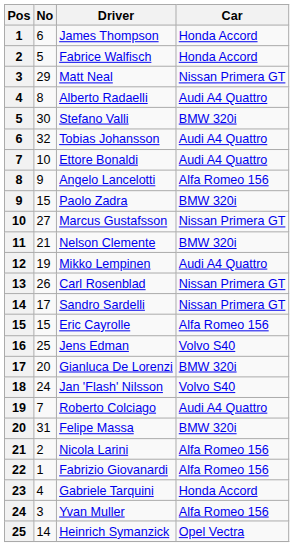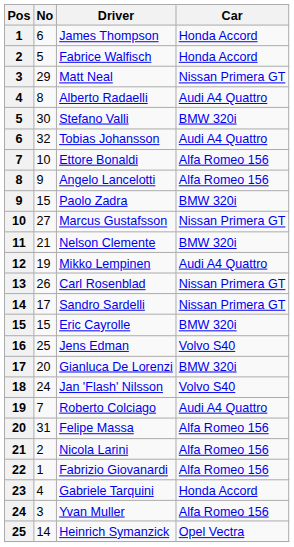 <table class="wikitable" style="font-size: 80%;">
 <tr>
 <th>Pos</th>
 <th>No</th>
 <th>Driver</th>
 <th>Car</th>
 </tr>
 <tr>
 <th>1</th>
 <td>6</td>
 <td> <a href='#'>James Thompson</a></td>
 <td><a href='#'>Honda Accord</a></td>
 </tr>
 <tr>
 <th>2</th>
 <td>5</td>
 <td> <a href='#'>Fabrice Walfisch</a></td>
 <td><a href='#'>Honda Accord</a></td>
 </tr>
 <tr>
 <th>3</th>
 <td>29</td>
 <td> <a href='#'>Matt Neal</a></td>
 <td><a href='#'>Nissan Primera GT</a></td>
 </tr>
 <tr>
 <th>4</th>
 <td>8</td>
 <td> <a href='#'>Alberto Radaelli</a></td>
 <td><a href='#'>Audi A4 Quattro</a></td>
 </tr>
 <tr>
 <th>5</th>
 <td>30</td>
 <td> <a href='#'>Stefano Valli</a></td>
 <td><a href='#'>BMW 320i</a></td>
 </tr>
 <tr>
 <th>6</th>
 <td>32</td>
 <td> <a href='#'>Tobias Johansson</a></td>
 <td><a href='#'>Audi A4 Quattro</a></td>
 </tr>
 <tr>
 <th>7</th>
 <td>10</td>
 <td> <a href='#'>Ettore Bonaldi</a></td>
-<td><a href='#'>Audi A4 Quattro</a></td>
+<td><a href='#'>Alfa Romeo 156</a></td>
 </tr>
 <tr>
 <th>8</th>
 <td>9</td>
 <td> <a href='#'>Angelo Lancelotti</a></td>
 <td><a href='#'>Alfa Romeo 156</a></td>
 </tr>
 <tr>
 <th>9</th>
 <td>15</td>
 <td> <a href='#'>Paolo Zadra</a></td>
 <td><a href='#'>BMW 320i</a></td>
 </tr>
 <tr>
 <th>10</th>
 <td>27</td>
 <td> <a href='#'>Marcus Gustafsson</a></td>
 <td><a href='#'>Nissan Primera GT</a></td>
 </tr>
 <tr>
 <th>11</th>
 <td>21</td>
 <td> <a href='#'>Nelson Clemente</a></td>
 <td><a href='#'>BMW 320i</a></td>
 </tr>
 <tr>
 <th>12</th>
 <td>19</td>
 <td> <a href='#'>Mikko Lempinen</a></td>
 <td><a href='#'>Audi A4 Quattro</a></td>
 </tr>
 <tr>
 <th>13</th>
 <td>26</td>
 <td> <a href='#'>Carl Rosenblad</a></td>
 <td><a href='#'>Nissan Primera GT</a></td>
 </tr>
 <tr>
 <th>14</th>
 <td>17</td>
 <td> <a href='#'>Sandro Sardelli</a></td>
 <td><a href='#'>Nissan Primera GT</a></td>
 </tr>
 <tr>
 <th>15</th>
 <td>15</td>
 <td> <a href='#'>Eric Cayrolle</a></td>
-<td><a href='#'>Alfa Romeo 156</a></td>
+<td><a href='#'>BMW 320i</a></td>
 </tr>
 <tr>
 <th>16</th>
 <td>25</td>
 <td> <a href='#'>Jens Edman</a></td>
 <td><a href='#'>Volvo S40</a></td>
 </tr>
 <tr>
 <th>17</th>
 <td>20</td>
 <td> <a href='#'>Gianluca De Lorenzi</a></td>
 <td><a href='#'>BMW 320i</a></td>
 </tr>
 <tr>
 <th>18</th>
 <td>24</td>
 <td> <a href='#'>Jan 'Flash' Nilsson</a></td>
 <td><a href='#'>Volvo S40</a></td>
 </tr>
 <tr>
 <th>19</th>
 <td>7</td>
 <td> <a href='#'>Roberto Colciago</a></td>
 <td><a href='#'>Audi A4 Quattro</a></td>
 </tr>
 <tr>
 <th>20</th>
 <td>31</td>
 <td> <a href='#'>Felipe Massa</a></td>
-<td><a href='#'>BMW 320i</a></td>
+<td><a href='#'>Alfa Romeo 156</a></td>
 </tr>
 <tr>
 <th>21</th>
 <td>2</td>
 <td> <a href='#'>Nicola Larini</a></td>
 <td><a href='#'>Alfa Romeo 156</a></td>
 </tr>
 <tr>
 <th>22</th>
 <td>1</td>
 <td> <a href='#'>Fabrizio Giovanardi</a></td>
 <td><a href='#'>Alfa Romeo 156</a></td>
 </tr>
 <tr>
 <th>23</th>
 <td>4</td>
 <td> <a href='#'>Gabriele Tarquini</a></td>
 <td><a href='#'>Honda Accord</a></td>
 </tr>
 <tr>
 <th>24</th>
 <td>3</td>
 <td> <a href='#'>Yvan Muller</a></td>
 <td><a href='#'>Alfa Romeo 156</a></td>
 </tr>
 <tr>
 <th>25</th>
 <td>14</td>
 <td> <a href='#'>Heinrich Symanzick</a></td>
 <td><a href='#'>Opel Vectra</a></td>
 </tr>
 <tr>
 </tr>
 </table>
